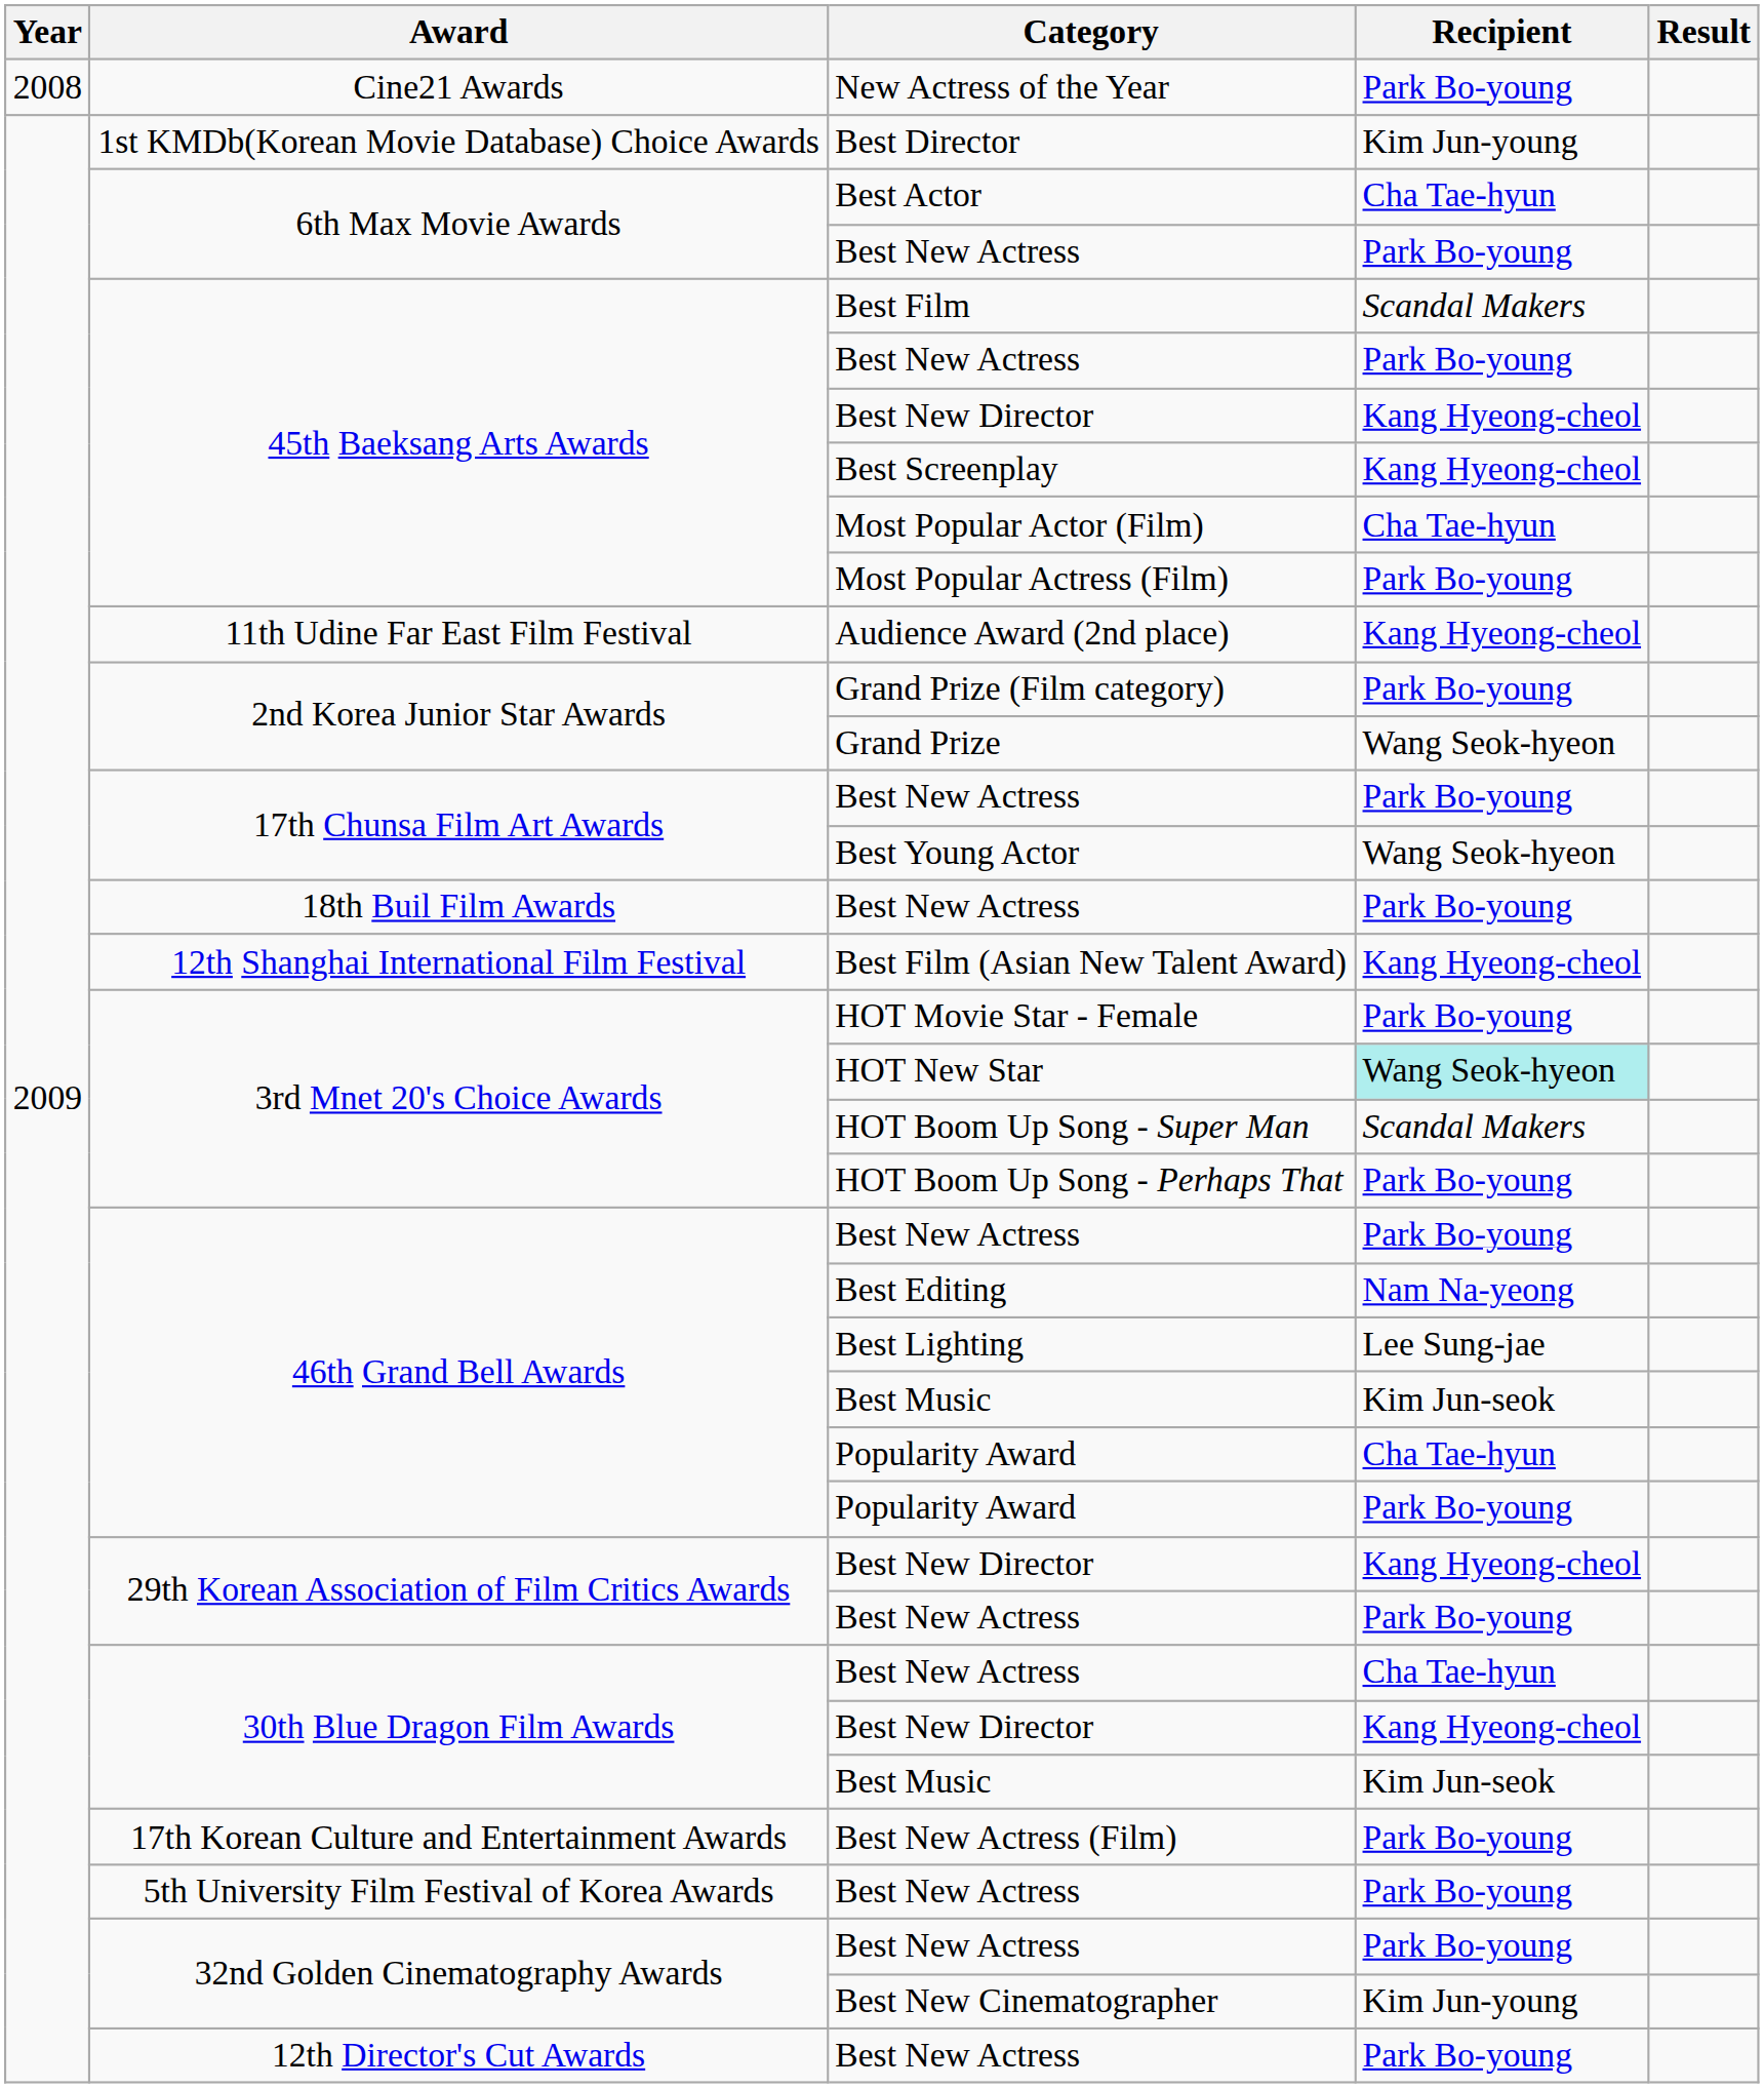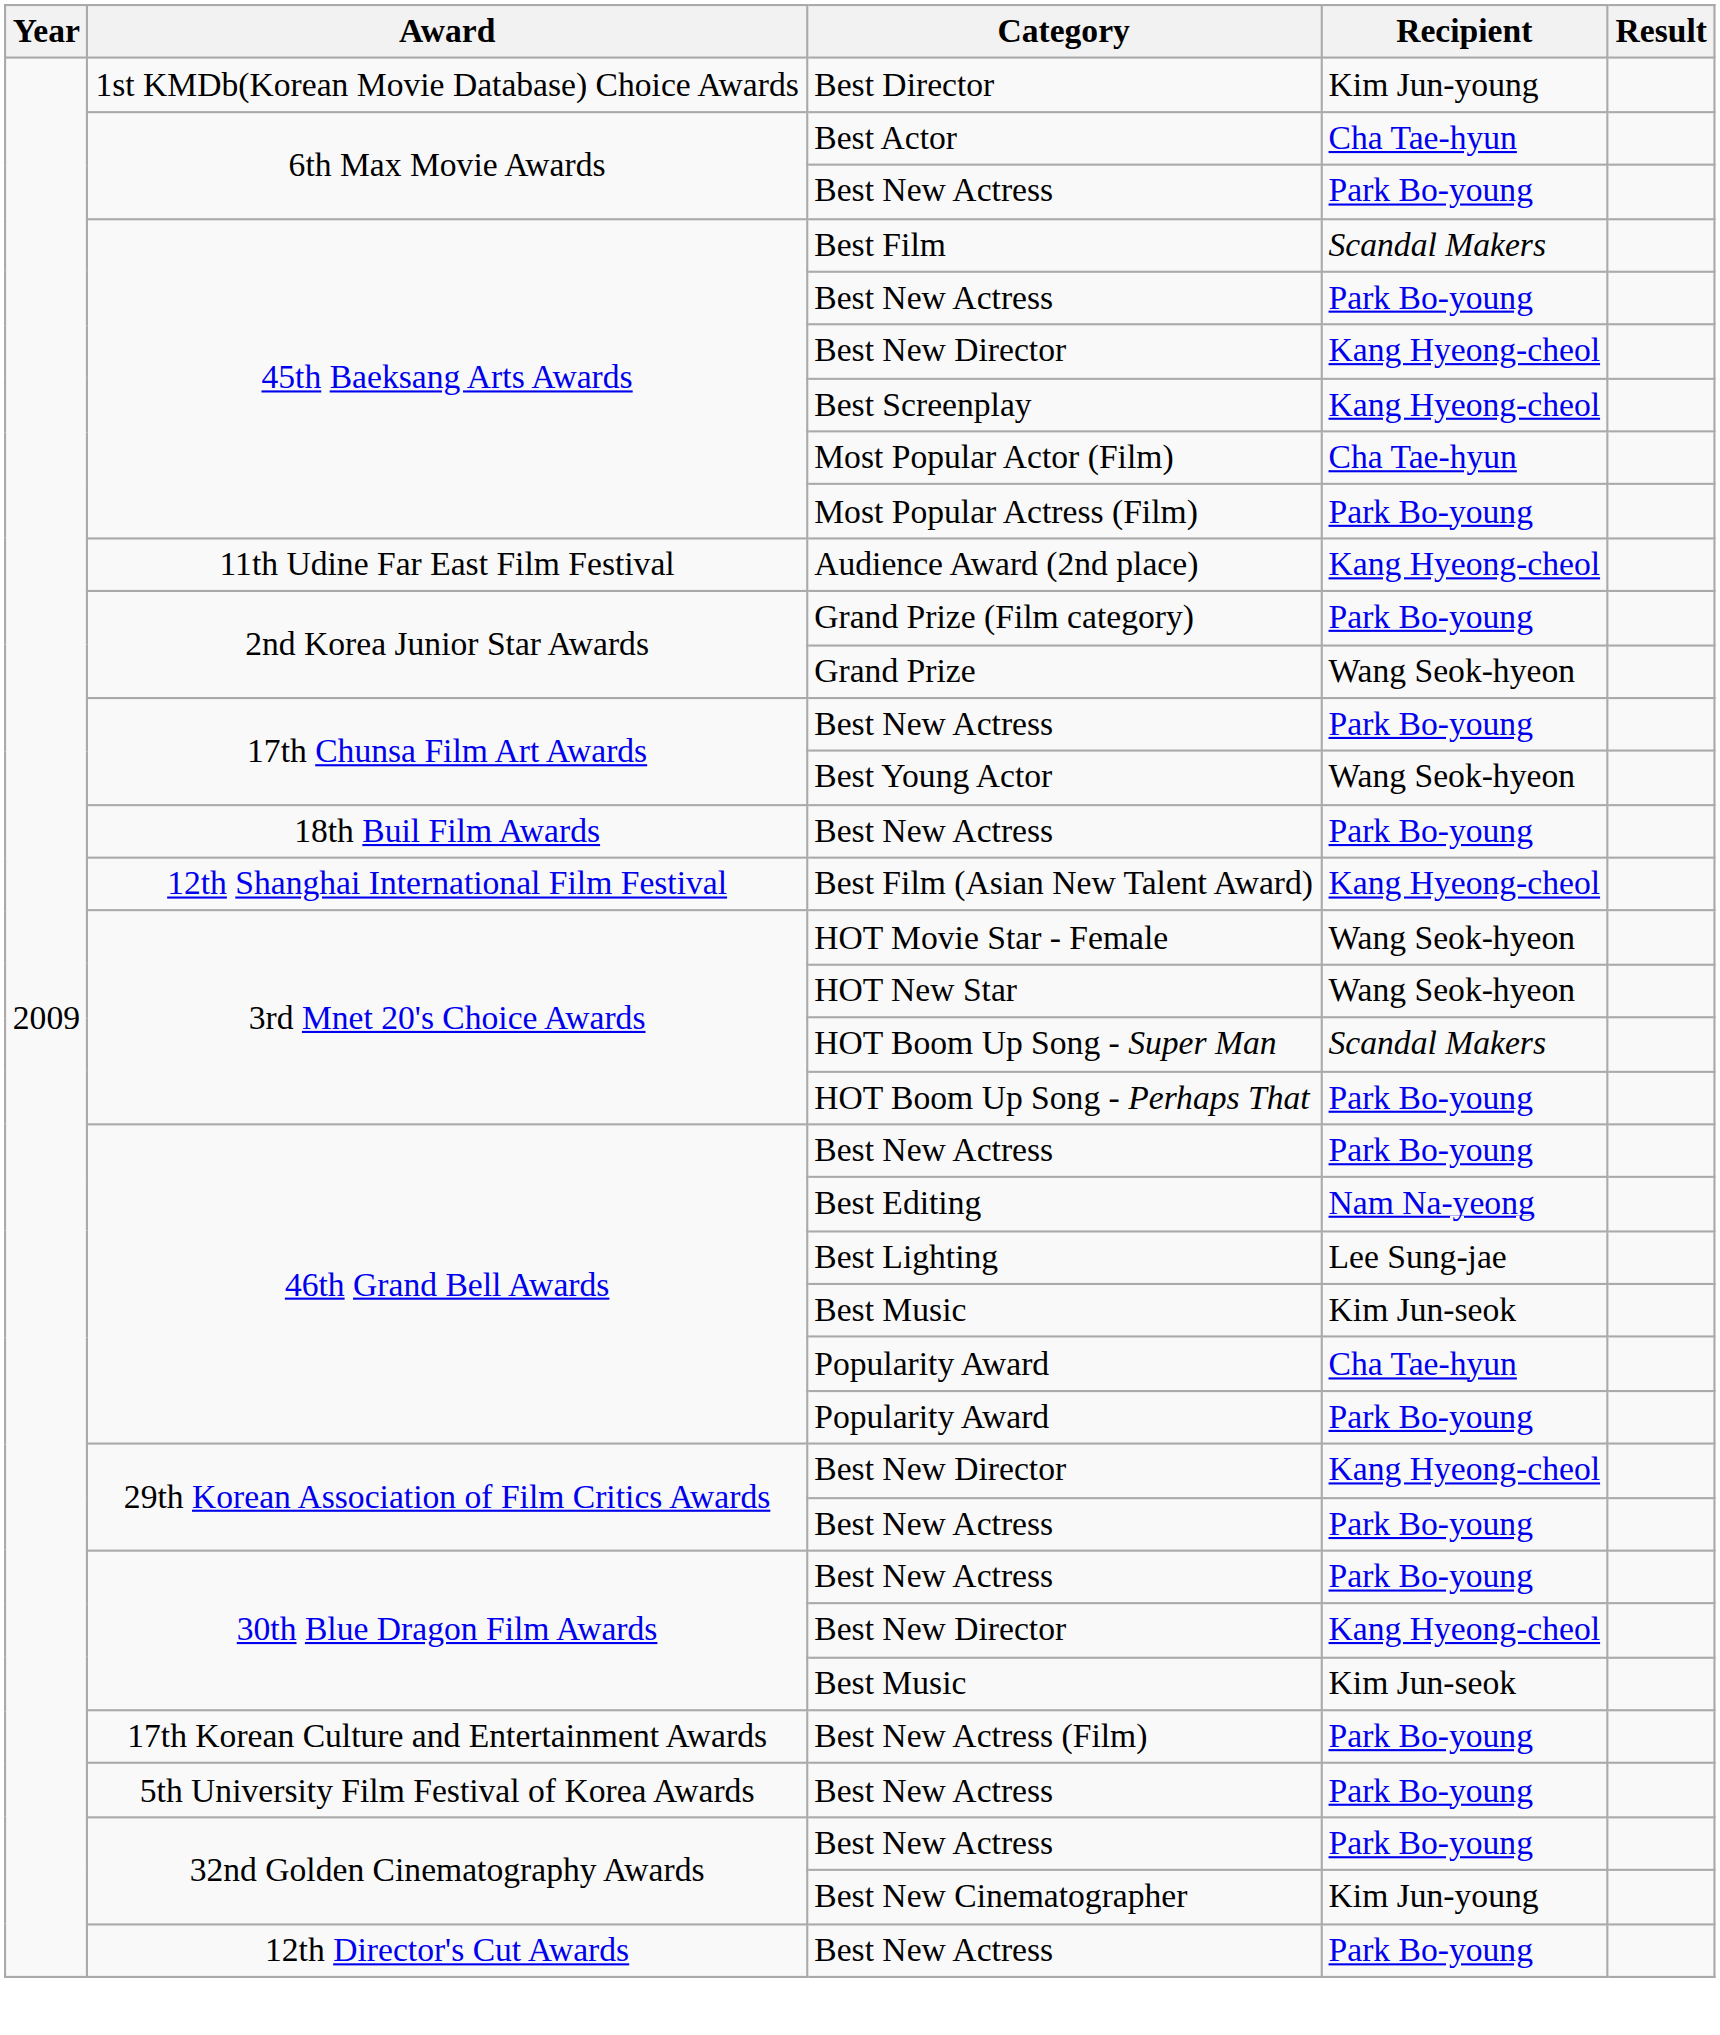 <table class="wikitable">
 <tr>
 <th>Year</th>
 <th>Award</th>
 <th>Category</th>
 <th>Recipient</th>
 <th>Result</th>
-</tr>
-<tr>
-<td>2008</td>
-<td style="text-align:center;">Cine21 Awards</td>
-<td>New Actress of the Year</td>
-<td><a href='#'>Park Bo-young</a></td>
-<td></td>
 </tr>
 <tr>
 <td rowspan="36">2009</td>
 <td style="text-align:center;">1st KMDb(Korean Movie Database) Choice Awards</td>
 <td>Best Director</td>
 <td>Kim Jun-young</td>
 <td></td>
 </tr>
 <tr>
 <td rowspan="2" style="text-align:center;">6th Max Movie Awards</td>
 <td>Best Actor</td>
 <td><a href='#'>Cha Tae-hyun</a></td>
 <td></td>
 </tr>
 <tr>
 <td>Best New Actress</td>
 <td><a href='#'>Park Bo-young</a></td>
 <td></td>
 </tr>
 <tr>
 <td rowspan="6" style="text-align:center;"><a href='#'>45th</a> <a href='#'>Baeksang Arts Awards</a></td>
 <td>Best Film</td>
 <td><em>Scandal Makers</em></td>
 <td></td>
 </tr>
 <tr>
 <td>Best New Actress</td>
 <td><a href='#'>Park Bo-young</a></td>
 <td></td>
 </tr>
 <tr>
 <td>Best New Director</td>
 <td><a href='#'>Kang Hyeong-cheol</a></td>
 <td></td>
 </tr>
 <tr>
 <td>Best Screenplay</td>
 <td><a href='#'>Kang Hyeong-cheol</a></td>
 <td></td>
 </tr>
 <tr>
 <td>Most Popular Actor (Film)</td>
 <td><a href='#'>Cha Tae-hyun</a></td>
 <td></td>
 </tr>
 <tr>
 <td>Most Popular Actress (Film)</td>
 <td><a href='#'>Park Bo-young</a></td>
 <td></td>
 </tr>
 <tr>
 <td style="text-align:center;">11th Udine Far East Film Festival</td>
 <td>Audience Award (2nd place)</td>
 <td><a href='#'>Kang Hyeong-cheol</a></td>
 <td></td>
 </tr>
 <tr>
 <td rowspan="2" style="text-align:center;">2nd Korea Junior Star Awards</td>
 <td>Grand Prize (Film category)</td>
 <td><a href='#'>Park Bo-young</a></td>
 <td></td>
 </tr>
 <tr>
 <td>Grand Prize</td>
 <td>Wang Seok-hyeon</td>
 <td></td>
 </tr>
 <tr>
 <td rowspan="2" style="text-align:center;">17th <a href='#'>Chunsa Film Art Awards</a></td>
 <td>Best New Actress</td>
 <td><a href='#'>Park Bo-young</a></td>
 <td></td>
 </tr>
 <tr>
 <td>Best Young Actor</td>
 <td>Wang Seok-hyeon</td>
 <td></td>
 </tr>
 <tr>
 <td style="text-align:center;">18th <a href='#'>Buil Film Awards</a></td>
 <td>Best New Actress</td>
 <td><a href='#'>Park Bo-young</a></td>
 <td></td>
 </tr>
 <tr>
 <td style="text-align:center;"><a href='#'>12th</a> <a href='#'>Shanghai International Film Festival</a></td>
 <td>Best Film (Asian New Talent Award)</td>
 <td><a href='#'>Kang Hyeong-cheol</a></td>
 <td></td>
 </tr>
 <tr>
 <td rowspan="4" style="text-align:center;">3rd <a href='#'>Mnet 20's Choice Awards</a></td>
 <td>HOT Movie Star - Female</td>
-<td><a href='#'>Park Bo-young</a></td>
+<td>Wang Seok-hyeon</td>
 <td></td>
 </tr>
 <tr>
 <td>HOT New Star</td>
-<td style="background: paleturquoise;">Wang Seok-hyeon</td>
+<td>Wang Seok-hyeon</td>
 <td></td>
 </tr>
 <tr>
 <td>HOT Boom Up Song - <em>Super Man</em></td>
 <td><em>Scandal Makers</em></td>
 <td></td>
 </tr>
 <tr>
 <td>HOT Boom Up Song - <em>Perhaps That</em></td>
 <td><a href='#'>Park Bo-young</a></td>
 <td></td>
 </tr>
 <tr>
 <td rowspan="6" style="text-align:center;"><a href='#'>46th</a> <a href='#'>Grand Bell Awards</a></td>
 <td>Best New Actress</td>
 <td><a href='#'>Park Bo-young</a></td>
 <td></td>
 </tr>
 <tr>
 <td>Best Editing</td>
 <td><a href='#'>Nam Na-yeong</a></td>
 <td></td>
 </tr>
 <tr>
 <td>Best Lighting</td>
 <td>Lee Sung-jae</td>
 <td></td>
 </tr>
 <tr>
 <td>Best Music</td>
 <td>Kim Jun-seok</td>
 <td></td>
 </tr>
 <tr>
 <td>Popularity Award</td>
 <td><a href='#'>Cha Tae-hyun</a></td>
 <td></td>
 </tr>
 <tr>
 <td>Popularity Award</td>
 <td><a href='#'>Park Bo-young</a></td>
 <td></td>
 </tr>
 <tr>
 <td rowspan="2" style="text-align:center;">29th <a href='#'>Korean Association of Film Critics Awards</a></td>
 <td>Best New Director</td>
 <td><a href='#'>Kang Hyeong-cheol</a></td>
 <td></td>
 </tr>
 <tr>
 <td>Best New Actress</td>
 <td><a href='#'>Park Bo-young</a></td>
 <td></td>
 </tr>
 <tr>
 <td rowspan="3" style="text-align:center;"><a href='#'>30th</a> <a href='#'>Blue Dragon Film Awards</a></td>
 <td>Best New Actress</td>
-<td><a href='#'>Cha Tae-hyun</a></td>
+<td><a href='#'>Park Bo-young</a></td>
 <td></td>
 </tr>
 <tr>
 <td>Best New Director</td>
 <td><a href='#'>Kang Hyeong-cheol</a></td>
 <td></td>
 </tr>
 <tr>
 <td>Best Music</td>
 <td>Kim Jun-seok</td>
 <td></td>
 </tr>
 <tr>
 <td style="text-align:center;">17th Korean Culture and Entertainment Awards</td>
 <td>Best New Actress (Film)</td>
 <td><a href='#'>Park Bo-young</a></td>
 <td></td>
 </tr>
 <tr>
 <td style="text-align:center;">5th University Film Festival of Korea Awards</td>
 <td>Best New Actress</td>
 <td><a href='#'>Park Bo-young</a></td>
 <td></td>
 </tr>
 <tr>
 <td rowspan="2" style="text-align:center;">32nd Golden Cinematography Awards</td>
 <td>Best New Actress</td>
 <td><a href='#'>Park Bo-young</a></td>
 <td></td>
 </tr>
 <tr>
 <td>Best New Cinematographer</td>
 <td>Kim Jun-young</td>
 <td></td>
 </tr>
 <tr>
 <td style="text-align:center;">12th <a href='#'>Director's Cut Awards</a></td>
 <td>Best New Actress</td>
 <td><a href='#'>Park Bo-young</a></td>
 <td></td>
 </tr>
 </table>
